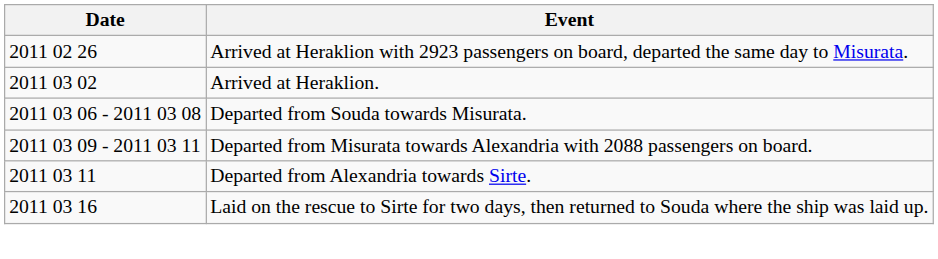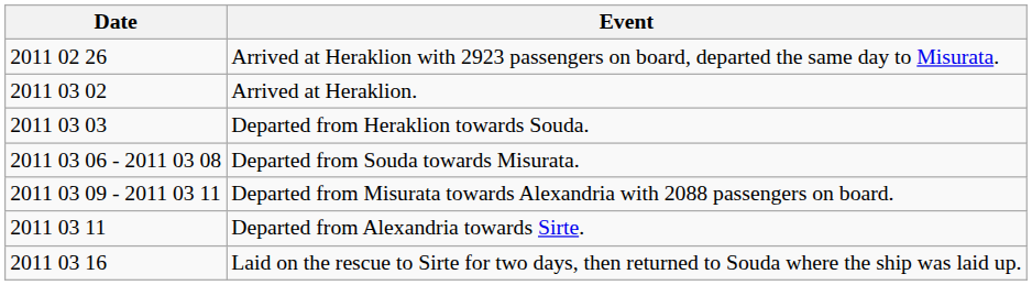 <table class="wikitable">
 <tr>
 <th>Date</th>
 <th>Event</th>
 </tr>
 <tr>
 <td>2011 02 26</td>
 <td>Arrived at Heraklion with 2923 passengers on board, departed the same day to <a href='#'>Misurata</a>.</td>
 </tr>
 <tr>
 <td>2011 03 02</td>
 <td>Arrived at Heraklion.</td>
+</tr>
+<tr>
+<td>2011 03 03</td>
+<td>Departed from Heraklion towards Souda.</td>
 </tr>
 <tr>
 <td>2011 03 06 - 2011 03 08</td>
 <td>Departed from Souda towards Misurata.</td>
 </tr>
 <tr>
 <td>2011 03 09 - 2011 03 11</td>
 <td>Departed from Misurata towards Alexandria with 2088 passengers on board.</td>
 </tr>
 <tr>
 <td>2011 03 11</td>
 <td>Departed from Alexandria towards <a href='#'>Sirte</a>.</td>
 </tr>
 <tr>
 <td>2011 03 16</td>
 <td>Laid on the rescue to Sirte for two days, then returned to Souda where the ship was laid up.</td>
 </tr>
 </table>
